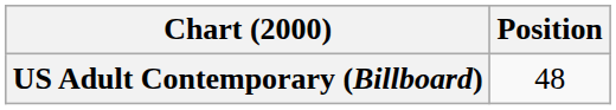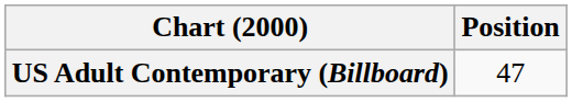 <table class="wikitable plainrowheaders" style="text-align:center">
 <tr>
 <th>Chart (2000)</th>
 <th>Position</th>
 </tr>
 <tr>
 <th scope="row">US Adult Contemporary (<em>Billboard</em>)</th>
-<td>48</td>
+<td>47</td>
 </tr>
 </table>
